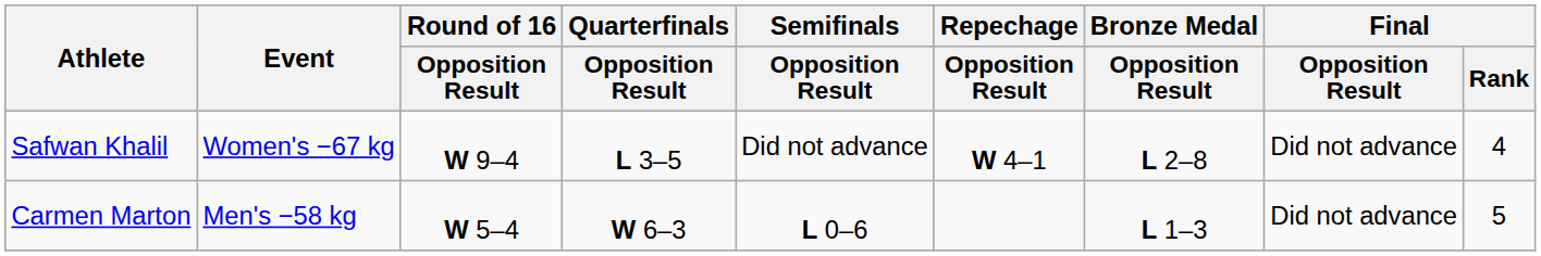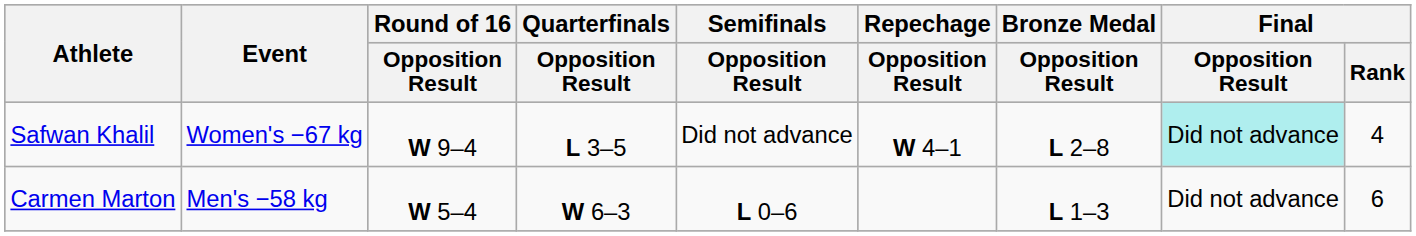 <table class="wikitable" style="font-size:90%">
 <tr>
 <th rowspan=2>Athlete</th>
 <th rowspan=2>Event</th>
 <th>Round of 16</th>
 <th>Quarterfinals</th>
 <th>Semifinals</th>
 <th>Repechage</th>
 <th>Bronze Medal</th>
 <th colspan=2>Final</th>
 </tr>
 <tr style="font-size:95%">
 <th>Opposition<br>Result</th>
 <th>Opposition<br>Result</th>
 <th>Opposition<br>Result</th>
 <th>Opposition<br>Result</th>
 <th>Opposition<br>Result</th>
 <th>Opposition<br>Result</th>
 <th>Rank</th>
 </tr>
 <tr align=center>
 <td align=left><a href='#'>Safwan Khalil</a></td>
 <td align=left><a href='#'>Women's −67 kg</a></td>
 <td><br><strong>W</strong> 9–4</td>
 <td><br> <strong>L</strong> 3–5</td>
 <td>Did not advance</td>
 <td> <br> <strong>W</strong> 4–1</td>
 <td> <br> <strong>L</strong> 2–8</td>
-<td>Did not advance</td>
+<td style="background: paleturquoise;">Did not advance</td>
 <td>4</td>
 </tr>
 <tr align=center>
 <td align=left><a href='#'>Carmen Marton</a></td>
 <td align=left><a href='#'>Men's −58 kg</a></td>
 <td> <br> <strong>W</strong> 5–4 </td>
 <td> <br> <strong>W</strong> 6–3</td>
 <td> <br> <strong>L</strong> 0–6</td>
 <td></td>
 <td> <br> <strong>L</strong> 1–3</td>
 <td>Did not advance</td>
-<td>5</td>
+<td>6</td>
 </tr>
 </table>
